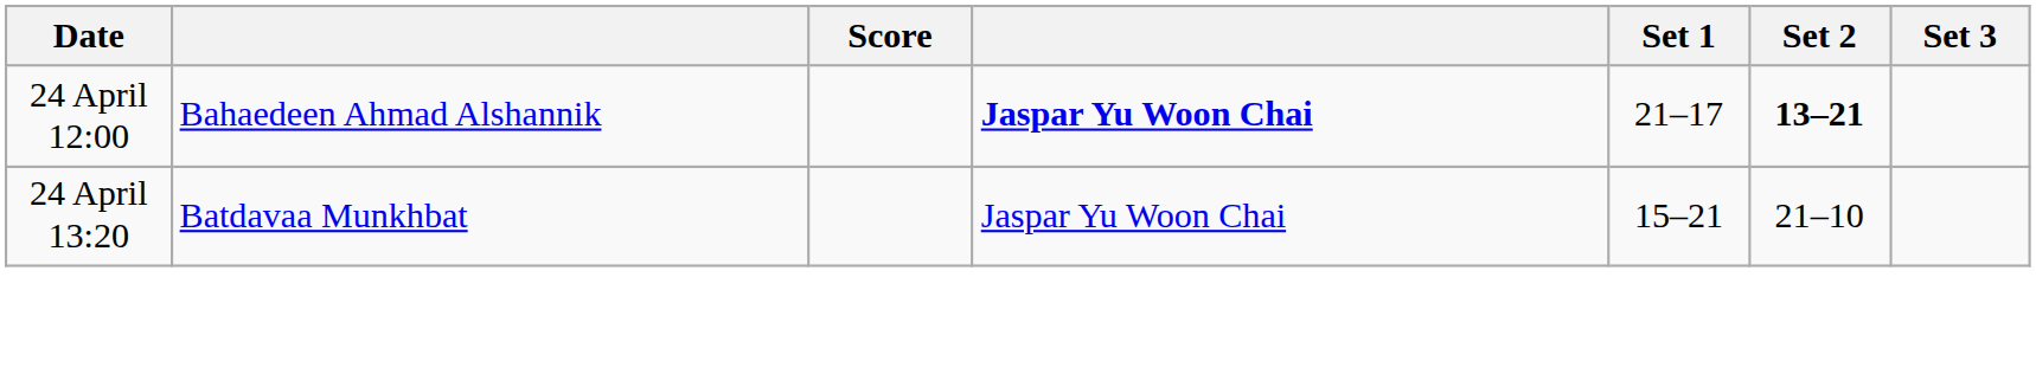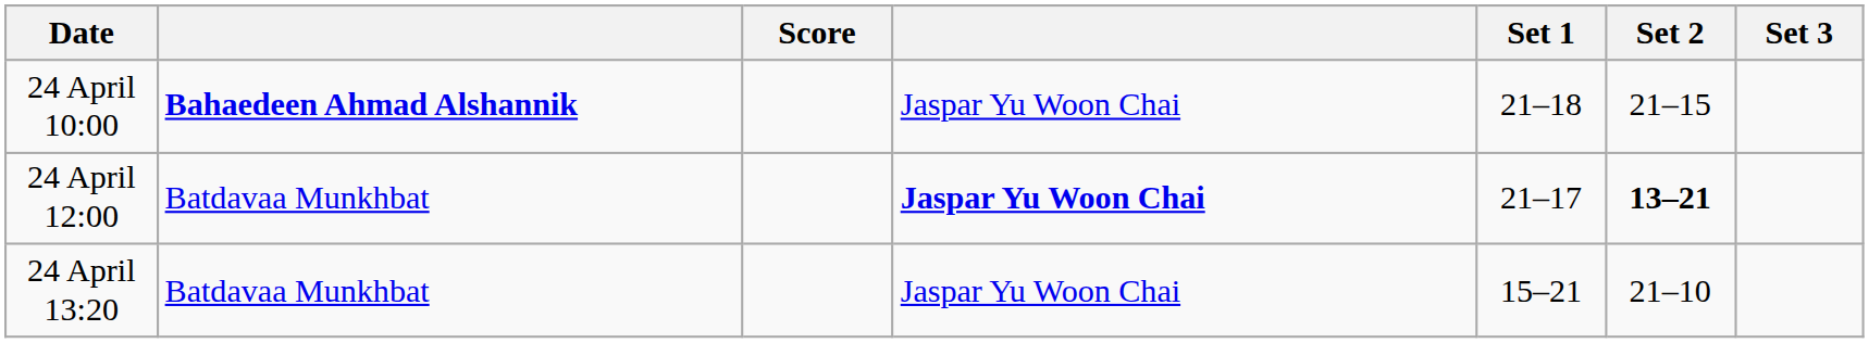 <table class="wikitable" style="text-align: center; font-size:90% ">
 <tr>
 <th width="60">Date</th>
 <th align="right" width="250"></th>
 <th width="60">Score</th>
 <th align="left" width="250"></th>
 <th width="50">Set 1</th>
 <th width="50">Set 2</th>
 <th width="50">Set 3</th>
 </tr>
 <tr>
+<td>24 April 10:00</td>
+<td align="left"><strong> <a href='#'>Bahaedeen Ahmad Alshannik</a></strong></td>
+<td align="center"></td>
+<td align="left"> <a href='#'>Jaspar Yu Woon Chai</a></td>
+<td>21–18</td>
+<td>21–15</td>
+<td></td>
+</tr>
+<tr>
 <td>24 April 12:00</td>
-<td align="left"> <a href='#'>Bahaedeen Ahmad Alshannik</a></td>
+<td align="left"> <a href='#'>Batdavaa Munkhbat</a></td>
 <td align="center"></td>
 <td align="left"><strong> <a href='#'>Jaspar Yu Woon Chai</a></strong></td>
 <td>21–17</td>
 <td><strong>13–21</strong></td>
 <td></td>
 </tr>
 <tr>
 <td>24 April 13:20</td>
 <td align="left"> <a href='#'>Batdavaa Munkhbat</a></td>
 <td align="center"></td>
 <td align="left"> <a href='#'>Jaspar Yu Woon Chai</a></td>
 <td>15–21</td>
 <td>21–10</td>
 <td></td>
 </tr>
 </table>
